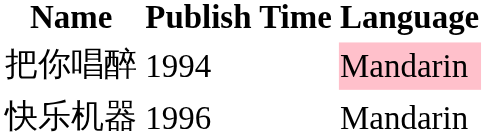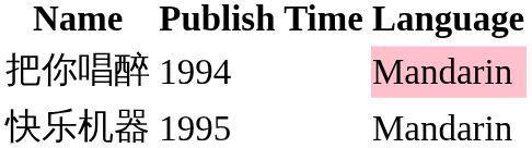 <table Luo Qi's Albums>
 <tr>
 <th>Name</th>
 <th>Publish Time</th>
 <th>Language</th>
 </tr>
 <tr>
 <td>把你唱醉</td>
 <td>1994</td>
 <td style="background: pink;">Mandarin</td>
 </tr>
 <tr>
 <td>快乐机器</td>
-<td>1996</td>
+<td>1995</td>
 <td>Mandarin</td>
 </tr>
 </table>
